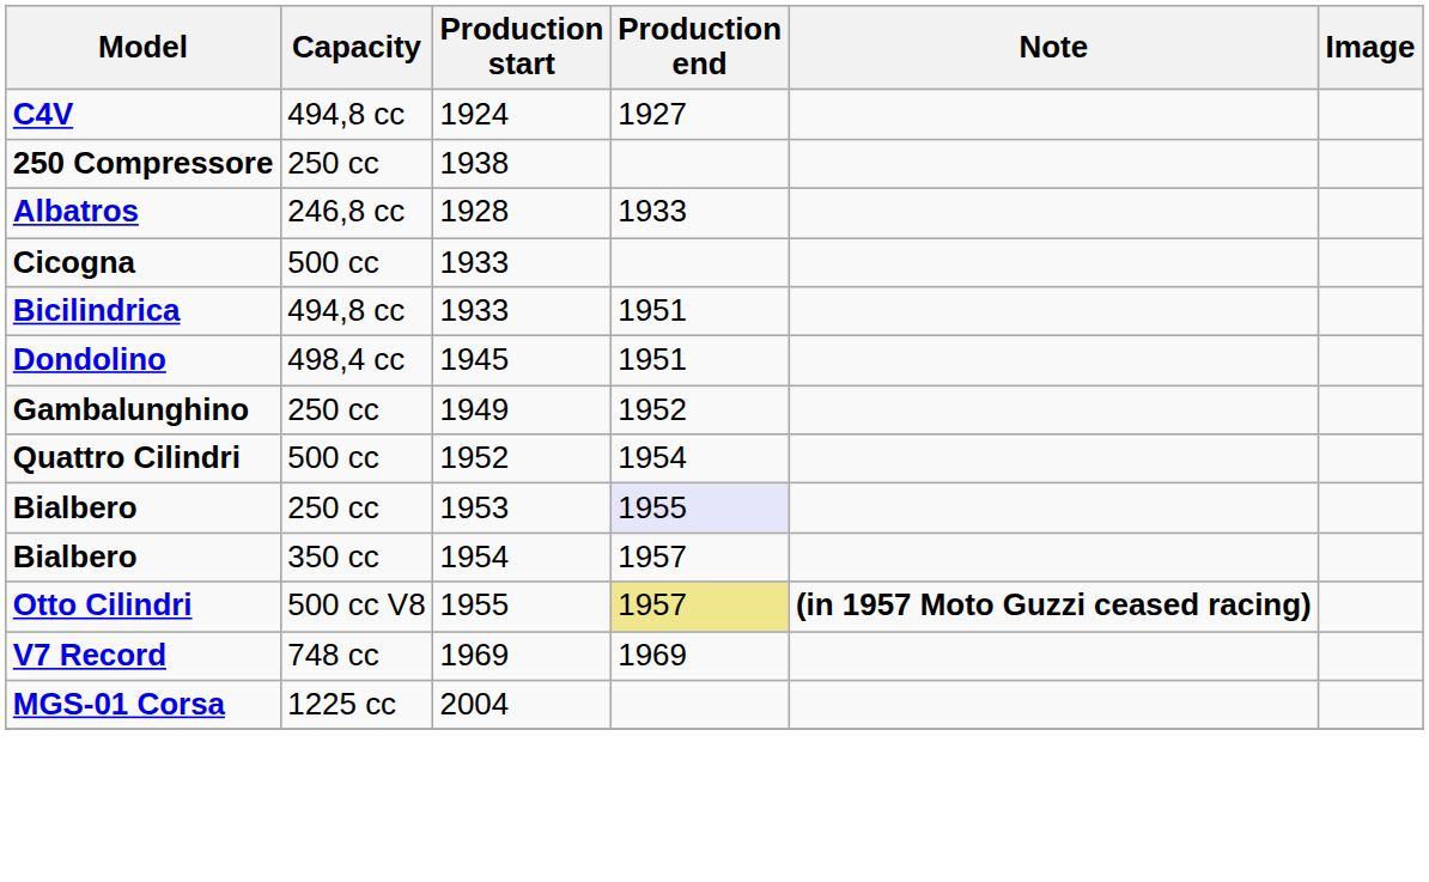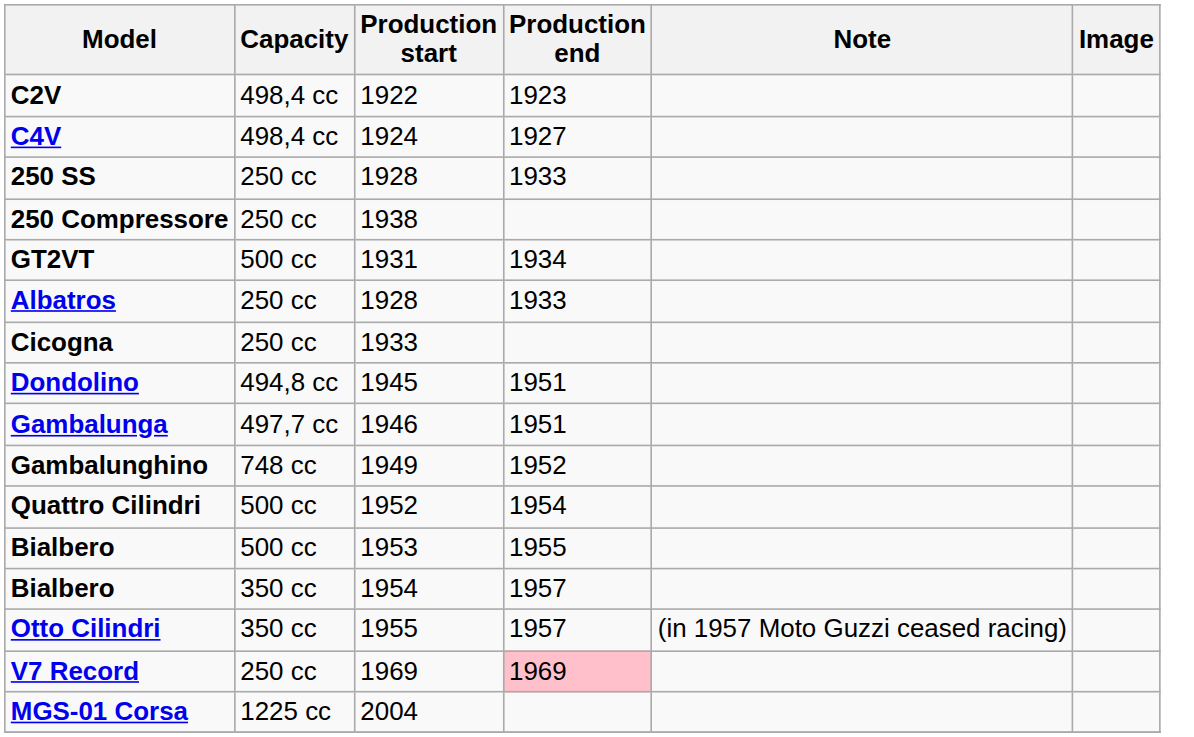 <table class="wikitable sortable">
 <tr>
 <th>Model</th>
 <th>Capacity</th>
 <th>Production<br>start</th>
 <th>Production<br>end</th>
 <th>Note</th>
 <th>Image</th>
 </tr>
 <tr>
+<td><strong>C2V</strong></td>
+<td>498,4 cc</td>
+<td>1922</td>
+<td>1923</td>
+<td></td>
+<td></td>
+</tr>
+<tr>
 <td><strong><a href='#'>C4V</a></strong></td>
-<td>494,8 cc</td>
+<td>498,4 cc</td>
 <td>1924</td>
 <td>1927</td>
+<td></td>
+<td></td>
+</tr>
+<tr>
+<td><strong>250 SS</strong></td>
+<td>250 cc</td>
+<td>1928</td>
+<td>1933</td>
 <td></td>
 <td></td>
 </tr>
 <tr>
 <td><strong>250 Compressore</strong></td>
 <td>250 cc</td>
 <td>1938</td>
 <td></td>
 <td></td>
 <td></td>
 </tr>
 <tr>
+<td><strong>GT2VT</strong></td>
+<td>500 cc</td>
+<td>1931</td>
+<td>1934</td>
+<td></td>
+<td></td>
+</tr>
+<tr>
 <td><strong><a href='#'>Albatros</a></strong></td>
-<td>246,8 cc</td>
+<td>250 cc</td>
 <td>1928</td>
 <td>1933</td>
 <td></td>
 <td></td>
 </tr>
 <tr>
 <td><strong>Cicogna</strong></td>
-<td>500 cc</td>
+<td>250 cc</td>
 <td>1933</td>
 <td></td>
 <td></td>
 <td></td>
 </tr>
 <tr>
-<td><strong><a href='#'>Bicilindrica</a></strong></td>
+<td><strong><a href='#'>Dondolino</a></strong></td>
 <td>494,8 cc</td>
-<td>1933</td>
-<td>1951</td>
-<td></td>
-<td></td>
-</tr>
-<tr>
-<td><strong><a href='#'>Dondolino</a></strong></td>
-<td>498,4 cc</td>
 <td>1945</td>
 <td>1951</td>
 <td></td>
 <td></td>
 </tr>
 <tr>
+<td><strong><a href='#'>Gambalunga</a></strong></td>
+<td>497,7 cc</td>
+<td>1946</td>
+<td>1951</td>
+<td></td>
+<td></td>
+</tr>
+<tr>
 <td><strong>Gambalunghino</strong></td>
-<td>250 cc</td>
+<td>748 cc</td>
 <td>1949</td>
 <td>1952</td>
 <td></td>
 <td></td>
 </tr>
 <tr>
 <td><strong>Quattro Cilindri</strong></td>
 <td>500 cc</td>
 <td>1952</td>
 <td>1954</td>
 <td></td>
 <td></td>
 </tr>
 <tr>
 <td><strong>Bialbero</strong></td>
-<td>250 cc</td>
+<td>500 cc</td>
 <td>1953</td>
-<td style="background: lavender;">1955</td>
+<td>1955</td>
 <td></td>
 <td></td>
 </tr>
 <tr>
 <td><strong>Bialbero</strong></td>
 <td>350 cc</td>
 <td>1954</td>
 <td>1957</td>
 <td></td>
 <td></td>
 </tr>
 <tr>
 <td><strong><a href='#'>Otto Cilindri</a></strong></td>
-<td>500 cc V8</td>
+<td>350 cc</td>
 <td>1955</td>
-<td style="background: khaki;">1957</td>
-<td><strong>(in 1957 Moto Guzzi ceased racing)</strong></td>
+<td>1957</td>
+<td>(in 1957 Moto Guzzi ceased racing)</td>
 <td></td>
 </tr>
 <tr>
 <td><strong><a href='#'>V7 Record</a></strong></td>
-<td>748 cc</td>
+<td>250 cc</td>
 <td>1969</td>
-<td>1969</td>
+<td style="background: pink;">1969</td>
 <td></td>
 <td></td>
 </tr>
 <tr>
 <td><strong><a href='#'>MGS-01 Corsa</a></strong></td>
 <td>1225 cc</td>
 <td>2004</td>
 <td></td>
 <td></td>
 <td></td>
 </tr>
 <tr>
 </tr>
 </table>
